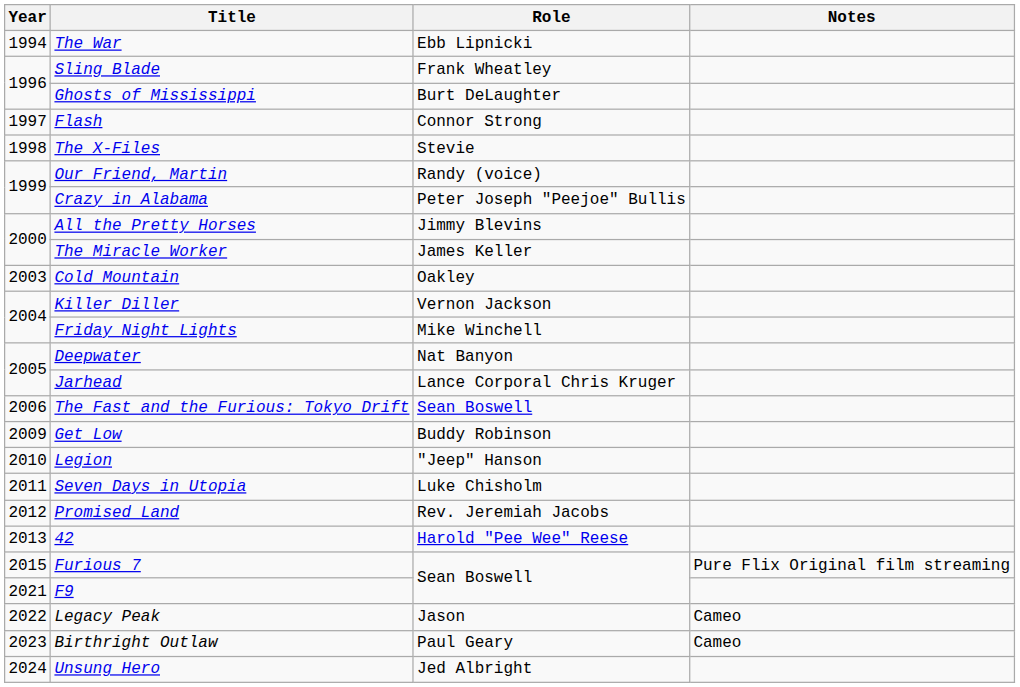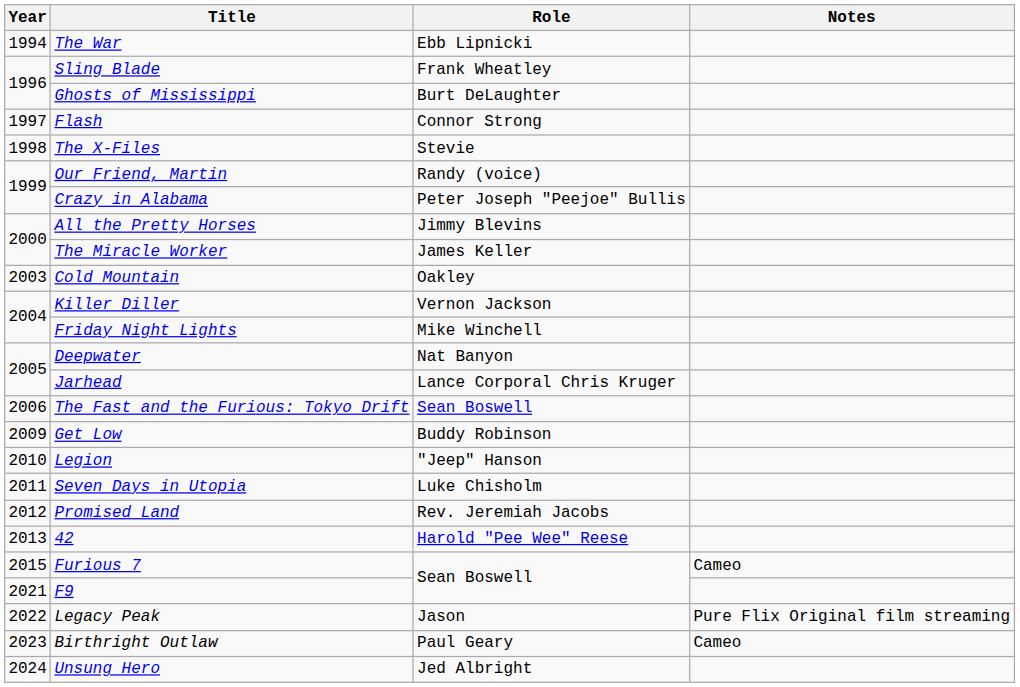 <table class="wikitable">
 <tr>
 <th>Year</th>
 <th>Title</th>
 <th>Role</th>
 <th>Notes</th>
 </tr>
 <tr>
 <td>1994</td>
 <td><em><a href='#'>The War</a></em></td>
 <td>Ebb Lipnicki</td>
 <td></td>
 </tr>
 <tr>
 <td rowspan="2">1996</td>
 <td><em><a href='#'>Sling Blade</a></em></td>
 <td>Frank Wheatley</td>
 <td></td>
 </tr>
 <tr>
 <td><em><a href='#'>Ghosts of Mississippi</a></em></td>
 <td>Burt DeLaughter</td>
 <td></td>
 </tr>
 <tr>
 <td>1997</td>
 <td><em><a href='#'>Flash</a></em></td>
 <td>Connor Strong</td>
 <td></td>
 </tr>
 <tr>
 <td>1998</td>
 <td><em><a href='#'>The X-Files</a></em></td>
 <td>Stevie</td>
 <td></td>
 </tr>
 <tr>
 <td rowspan="2">1999</td>
 <td><em><a href='#'>Our Friend, Martin</a></em></td>
 <td>Randy (voice)</td>
 <td></td>
 </tr>
 <tr>
 <td><em><a href='#'>Crazy in Alabama</a></em></td>
 <td>Peter Joseph "Peejoe" Bullis</td>
 <td></td>
 </tr>
 <tr>
 <td rowspan="2">2000</td>
 <td><em><a href='#'>All the Pretty Horses</a></em></td>
 <td>Jimmy Blevins</td>
 <td></td>
 </tr>
 <tr>
 <td><em><a href='#'>The Miracle Worker</a></em></td>
 <td>James Keller</td>
 <td></td>
 </tr>
 <tr>
 <td>2003</td>
 <td><em><a href='#'>Cold Mountain</a></em></td>
 <td>Oakley</td>
 <td></td>
 </tr>
 <tr>
 <td rowspan="2">2004</td>
 <td><em><a href='#'>Killer Diller</a></em></td>
 <td>Vernon Jackson</td>
 <td></td>
 </tr>
 <tr>
 <td><em><a href='#'>Friday Night Lights</a></em></td>
 <td>Mike Winchell</td>
 <td></td>
 </tr>
 <tr>
 <td rowspan="2">2005</td>
 <td><em><a href='#'>Deepwater</a></em></td>
 <td>Nat Banyon</td>
 <td></td>
 </tr>
 <tr>
 <td><em><a href='#'>Jarhead</a></em></td>
 <td>Lance Corporal Chris Kruger</td>
 <td></td>
 </tr>
 <tr>
 <td>2006</td>
 <td><em><a href='#'>The Fast and the Furious: Tokyo Drift</a></em></td>
 <td><a href='#'>Sean Boswell</a></td>
 <td></td>
 </tr>
 <tr>
 <td>2009</td>
 <td><em><a href='#'>Get Low</a></em></td>
 <td>Buddy Robinson</td>
 <td></td>
 </tr>
 <tr>
 <td>2010</td>
 <td><em><a href='#'>Legion</a></em></td>
 <td>"Jeep" Hanson</td>
 <td></td>
 </tr>
 <tr>
 <td>2011</td>
 <td><em><a href='#'>Seven Days in Utopia</a></em></td>
 <td>Luke Chisholm</td>
 <td></td>
 </tr>
 <tr>
 <td>2012</td>
 <td><em><a href='#'>Promised Land</a></em></td>
 <td>Rev. Jeremiah Jacobs</td>
 <td></td>
 </tr>
 <tr>
 <td>2013</td>
 <td><em><a href='#'>42</a></em></td>
 <td><a href='#'>Harold "Pee Wee" Reese</a></td>
 <td></td>
 </tr>
 <tr>
 <td>2015</td>
 <td><em><a href='#'>Furious 7</a></em></td>
 <td rowspan="2">Sean Boswell</td>
-<td>Pure Flix Original film streaming</td>
+<td>Cameo</td>
 </tr>
 <tr>
 <td>2021</td>
 <td><em><a href='#'>F9</a></em></td>
 <td></td>
 </tr>
 <tr>
 <td>2022</td>
 <td><em>Legacy Peak</em></td>
 <td>Jason</td>
-<td>Cameo</td>
+<td>Pure Flix Original film streaming</td>
 </tr>
 <tr>
 <td>2023</td>
 <td><em>Birthright Outlaw</em></td>
 <td>Paul Geary</td>
 <td>Cameo</td>
 </tr>
 <tr>
 <td>2024</td>
 <td><em><a href='#'>Unsung Hero</a></em></td>
 <td>Jed Albright</td>
 <td></td>
 </tr>
 </table>
